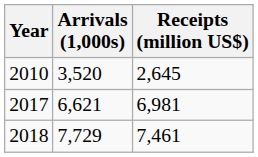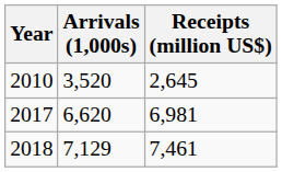 <table class="wikitable">
 <tr>
 <th>Year</th>
 <th>Arrivals<br>(1,000s)</th>
 <th>Receipts<br>(million US$)</th>
 </tr>
 <tr>
 <td>2010</td>
 <td>3,520</td>
 <td>2,645</td>
 </tr>
 <tr>
 <td>2017</td>
-<td>6,621</td>
+<td>6,620</td>
 <td>6,981</td>
 </tr>
 <tr>
 <td>2018</td>
-<td>7,729</td>
+<td>7,129</td>
 <td>7,461</td>
 </tr>
 </table>
